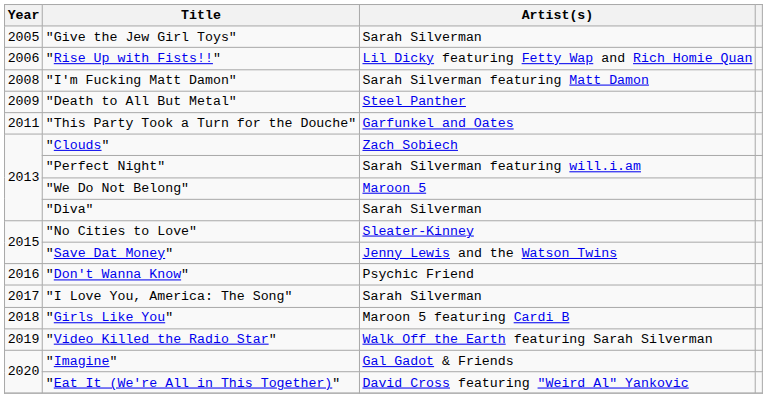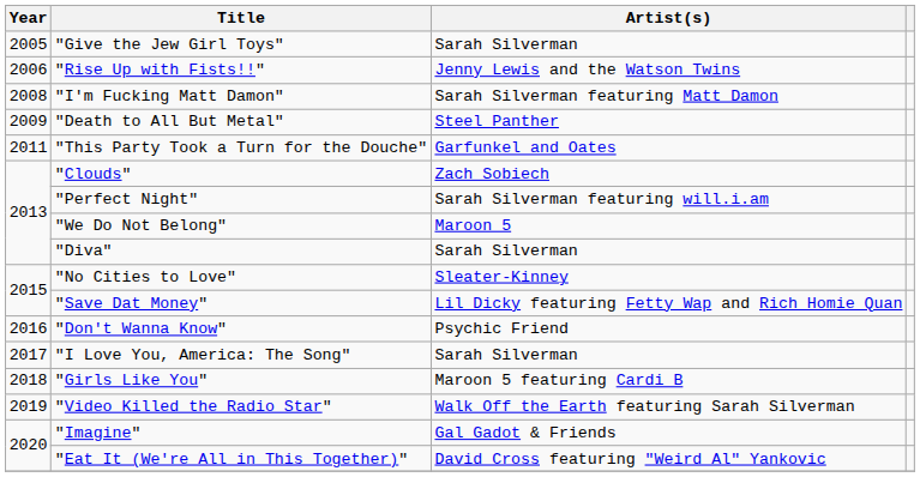 <table class="wikitable sortable">
 <tr>
 <th>Year</th>
 <th>Title</th>
 <th>Artist(s)</th>
 <th class="unsortable"></th>
 </tr>
 <tr>
 <td>2005</td>
 <td>"Give the Jew Girl Toys"</td>
 <td>Sarah Silverman</td>
 <td></td>
 </tr>
 <tr>
 <td>2006</td>
 <td>"<a href='#'>Rise Up with Fists!!</a>"</td>
-<td><a href='#'>Lil Dicky</a> featuring <a href='#'>Fetty Wap</a> and <a href='#'>Rich Homie Quan</a></td>
+<td><a href='#'>Jenny Lewis</a> and the <a href='#'>Watson Twins</a></td>
 <td></td>
 </tr>
 <tr>
 <td>2008</td>
 <td>"I'm Fucking Matt Damon"</td>
 <td>Sarah Silverman featuring <a href='#'>Matt Damon</a></td>
 <td></td>
 </tr>
 <tr>
 <td>2009</td>
 <td>"Death to All But Metal"</td>
 <td><a href='#'>Steel Panther</a></td>
 <td></td>
 </tr>
 <tr>
 <td>2011</td>
 <td>"This Party Took a Turn for the Douche"</td>
 <td><a href='#'>Garfunkel and Oates</a></td>
 <td></td>
 </tr>
 <tr>
 <td rowspan="4">2013</td>
 <td>"<a href='#'>Clouds</a>" </td>
 <td><a href='#'>Zach Sobiech</a></td>
 <td></td>
 </tr>
 <tr>
 <td>"Perfect Night"</td>
 <td>Sarah Silverman featuring <a href='#'>will.i.am</a></td>
 <td></td>
 </tr>
 <tr>
 <td>"We Do Not Belong"</td>
 <td><a href='#'>Maroon 5</a></td>
 <td></td>
 </tr>
 <tr>
 <td>"Diva"</td>
 <td>Sarah Silverman</td>
 <td></td>
 </tr>
 <tr>
 <td rowspan="2">2015</td>
 <td>"No Cities to Love"</td>
 <td><a href='#'>Sleater-Kinney</a></td>
 <td></td>
 </tr>
 <tr>
 <td>"<a href='#'>Save Dat Money</a>"</td>
-<td><a href='#'>Jenny Lewis</a> and the <a href='#'>Watson Twins</a></td>
+<td><a href='#'>Lil Dicky</a> featuring <a href='#'>Fetty Wap</a> and <a href='#'>Rich Homie Quan</a></td>
 <td></td>
 </tr>
 <tr>
 <td>2016</td>
 <td>"<a href='#'>Don't Wanna Know</a>"</td>
 <td>Psychic Friend</td>
 <td></td>
 </tr>
 <tr>
 <td>2017</td>
 <td>"I Love You, America: The Song"</td>
 <td>Sarah Silverman</td>
 <td></td>
 </tr>
 <tr>
 <td>2018</td>
 <td>"<a href='#'>Girls Like You</a>" </td>
 <td>Maroon 5 featuring <a href='#'>Cardi B</a></td>
 <td></td>
 </tr>
 <tr>
 <td>2019</td>
 <td>"<a href='#'>Video Killed the Radio Star</a>"</td>
 <td><a href='#'>Walk Off the Earth</a> featuring Sarah Silverman</td>
 <td></td>
 </tr>
 <tr>
 <td rowspan="2">2020</td>
 <td>"<a href='#'>Imagine</a>"</td>
 <td><a href='#'>Gal Gadot</a> & Friends</td>
 <td></td>
 </tr>
 <tr>
 <td>"<a href='#'>Eat It (We're All in This Together)</a>"</td>
 <td><a href='#'>David Cross</a> featuring <a href='#'>"Weird Al" Yankovic</a></td>
 <td></td>
 </tr>
 <tr>
 </tr>
 </table>
